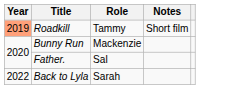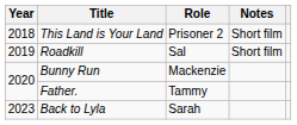 <table class="wikitable plainrowheaders sortable">
 <tr>
 <th scope="col">Year</th>
 <th scope="col">Title</th>
 <th scope="col">Role</th>
 <th scope="col">Notes</th>
 <th scope="col" class="unsortable"></th>
 </tr>
 <tr>
-<td scope="row" style="background: lightsalmon;">2019</td>
+<td scope="row">2018</td>
+<td><em>This Land is Your Land</em></td>
+<td>Prisoner 2</td>
+<td>Short film</td>
+<td></td>
+</tr>
+<tr>
+<td scope="row">2019</td>
 <td><em>Roadkill</em></td>
-<td>Tammy</td>
+<td>Sal</td>
 <td>Short film</td>
 <td></td>
 </tr>
 <tr>
 <td rowspan="2" scope="row">2020</td>
 <td><em>Bunny Run</em></td>
 <td>Mackenzie</td>
 <td></td>
 <td></td>
 </tr>
 <tr>
 <td><em>Father.</em></td>
-<td>Sal</td>
+<td>Tammy</td>
 <td style="text-align:center;"></td>
 <td></td>
 </tr>
 <tr>
-<td scope="row">2022</td>
+<td scope="row">2023</td>
 <td><em>Back to Lyla</em></td>
 <td>Sarah</td>
 <td></td>
 <td></td>
 </tr>
 </table>
